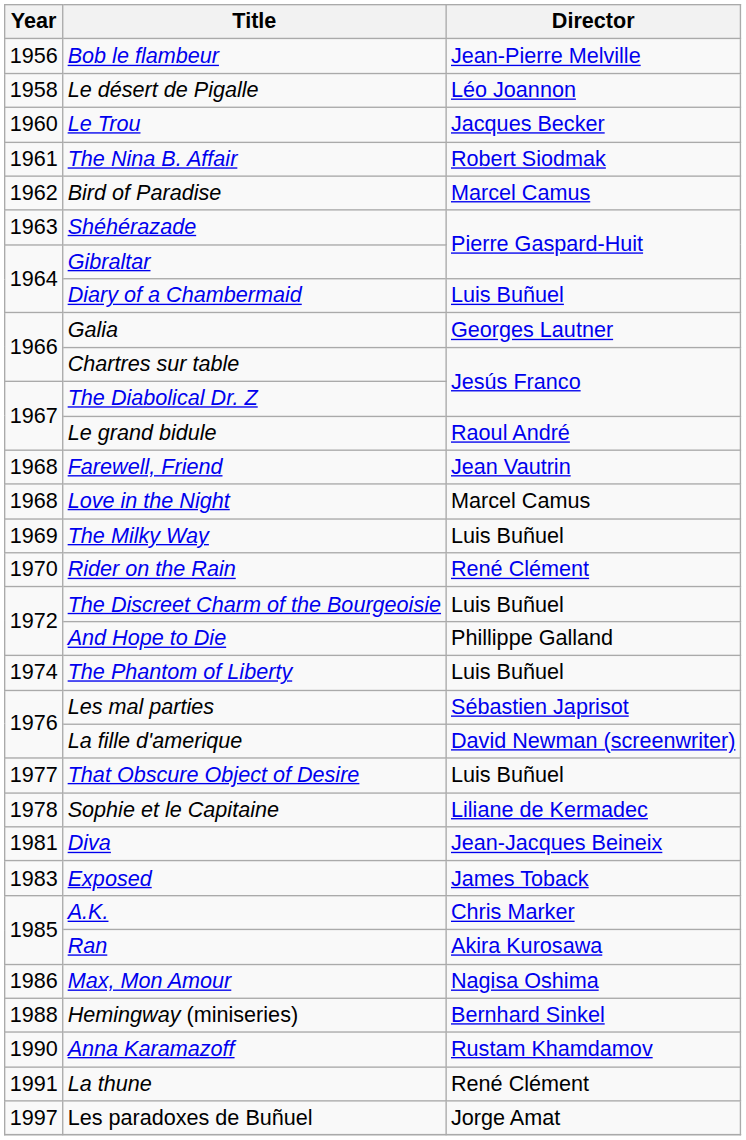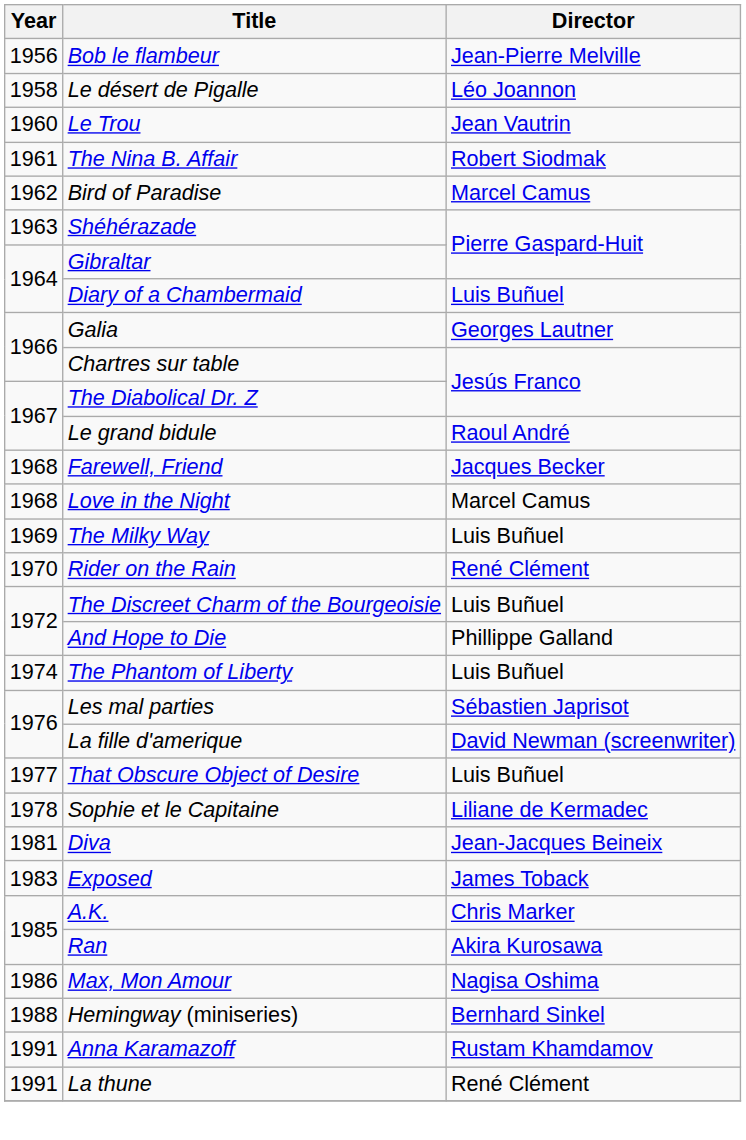 <table class="wikitable">
 <tr>
 <th>Year</th>
 <th>Title</th>
 <th>Director</th>
 </tr>
 <tr>
 <td>1956</td>
 <td><em><a href='#'>Bob le flambeur</a></em></td>
 <td><a href='#'>Jean-Pierre Melville</a></td>
 </tr>
 <tr>
 <td>1958</td>
 <td><em>Le désert de Pigalle</em></td>
 <td><a href='#'>Léo Joannon</a></td>
 </tr>
 <tr>
 <td>1960</td>
 <td><em><a href='#'>Le Trou</a></em></td>
-<td><a href='#'>Jacques Becker</a></td>
+<td><a href='#'>Jean Vautrin</a></td>
 </tr>
 <tr>
 <td>1961</td>
 <td><em><a href='#'>The Nina B. Affair</a></em></td>
 <td><a href='#'>Robert Siodmak</a></td>
 </tr>
 <tr>
 <td>1962</td>
 <td><em>Bird of Paradise</em></td>
 <td><a href='#'>Marcel Camus</a></td>
 </tr>
 <tr>
 <td>1963</td>
 <td><em><a href='#'>Shéhérazade</a></em></td>
 <td rowspan="2"><a href='#'>Pierre Gaspard-Huit</a></td>
 </tr>
 <tr>
 <td rowspan="2">1964</td>
 <td><em><a href='#'>Gibraltar</a></em></td>
 </tr>
 <tr>
 <td><em><a href='#'>Diary of a Chambermaid</a></em></td>
 <td><a href='#'>Luis Buñuel</a></td>
 </tr>
 <tr>
 <td rowspan="2">1966</td>
 <td><em>Galia</em></td>
 <td><a href='#'>Georges Lautner</a></td>
 </tr>
 <tr>
 <td><em>Chartres sur table</em></td>
 <td rowspan="2"><a href='#'>Jesús Franco</a></td>
 </tr>
 <tr>
 <td rowspan="2">1967</td>
 <td><em><a href='#'>The Diabolical Dr. Z</a></em></td>
 </tr>
 <tr>
 <td><em>Le grand bidule</em></td>
 <td><a href='#'>Raoul André</a></td>
 </tr>
 <tr>
 <td>1968</td>
 <td><em><a href='#'>Farewell, Friend</a></em></td>
-<td><a href='#'>Jean Vautrin</a></td>
+<td><a href='#'>Jacques Becker</a></td>
 </tr>
 <tr>
 <td>1968</td>
 <td><em><a href='#'>Love in the Night</a></em></td>
 <td>Marcel Camus</td>
 </tr>
 <tr>
 <td>1969</td>
 <td><em><a href='#'>The Milky Way</a></em></td>
 <td>Luis Buñuel</td>
 </tr>
 <tr>
 <td>1970</td>
 <td><em><a href='#'>Rider on the Rain</a></em></td>
 <td><a href='#'>René Clément</a></td>
 </tr>
 <tr>
 <td rowspan="2">1972</td>
 <td><em><a href='#'>The Discreet Charm of the Bourgeoisie</a></em></td>
 <td>Luis Buñuel</td>
 </tr>
 <tr>
 <td><em><a href='#'>And Hope to Die</a></em></td>
 <td>Phillippe Galland</td>
 </tr>
 <tr>
 <td>1974</td>
 <td><em><a href='#'>The Phantom of Liberty</a></em></td>
 <td>Luis Buñuel</td>
 </tr>
 <tr>
 <td rowspan="2">1976</td>
 <td><em>Les mal parties</em></td>
 <td><a href='#'>Sébastien Japrisot</a></td>
 </tr>
 <tr>
 <td><em>La fille d'amerique</em></td>
 <td><a href='#'>David Newman (screenwriter)</a></td>
 </tr>
 <tr>
 <td>1977</td>
 <td><em><a href='#'>That Obscure Object of Desire</a></em></td>
 <td>Luis Buñuel</td>
 </tr>
 <tr>
 <td>1978</td>
 <td><em>Sophie et le Capitaine</em></td>
 <td><a href='#'>Liliane de Kermadec</a></td>
 </tr>
 <tr>
 <td>1981</td>
 <td><em><a href='#'>Diva</a></em></td>
 <td><a href='#'>Jean-Jacques Beineix</a></td>
 </tr>
 <tr>
 <td>1983</td>
 <td><em><a href='#'>Exposed</a></em></td>
 <td><a href='#'>James Toback</a></td>
 </tr>
 <tr>
 <td rowspan="2">1985</td>
 <td><em><a href='#'>A.K.</a></em></td>
 <td><a href='#'>Chris Marker</a></td>
 </tr>
 <tr>
 <td><em><a href='#'>Ran</a></em></td>
 <td><a href='#'>Akira Kurosawa</a></td>
 </tr>
 <tr>
 <td>1986</td>
 <td><em><a href='#'>Max, Mon Amour</a></em></td>
 <td><a href='#'>Nagisa Oshima</a></td>
 </tr>
 <tr>
 <td>1988</td>
 <td><em>Hemingway</em> (miniseries)</td>
 <td><a href='#'>Bernhard Sinkel</a></td>
 </tr>
 <tr>
-<td>1990</td>
+<td>1991</td>
 <td><em><a href='#'>Anna Karamazoff</a></em></td>
 <td><a href='#'>Rustam Khamdamov</a></td>
 </tr>
 <tr>
 <td>1991</td>
 <td><em>La thune</em></td>
 <td>René Clément</td>
 </tr>
 <tr>
-<td>1997</td>
-<td>Les paradoxes de Buñuel</td>
-<td>Jorge Amat</td>
-</tr>
-<tr>
 </tr>
 </table>
